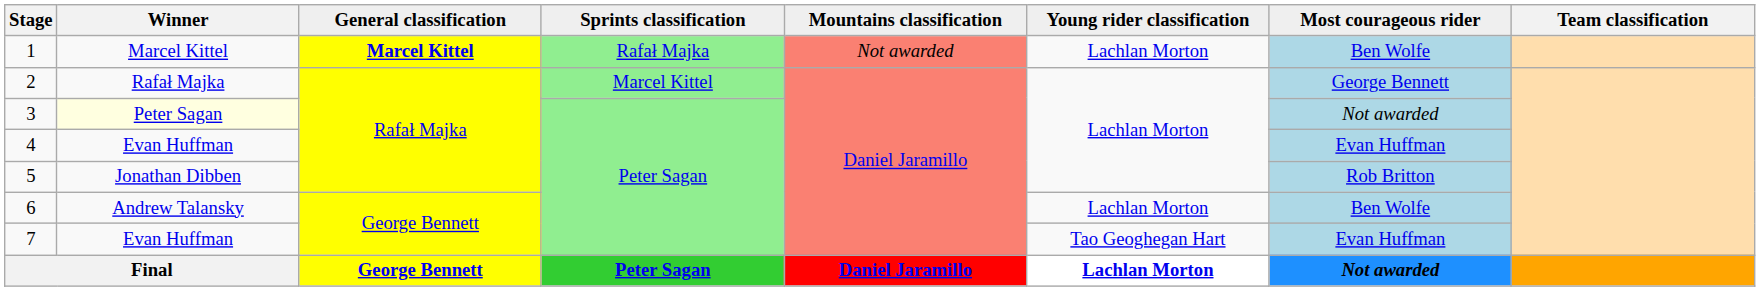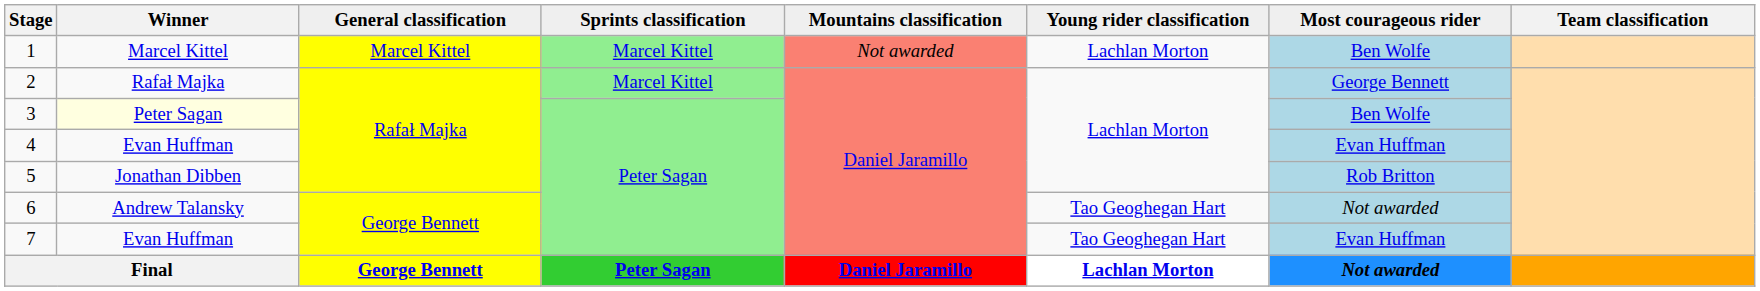 <table class="wikitable" style="text-align: center; font-size:smaller;">
 <tr style="background:#efefef;">
 <th style="width:2%;">Stage</th>
 <th style="width:14%;">Winner</th>
 <th style="background:#efefef; width:14%;">General classification<br></th>
 <th style="background:#efefef; width:14%;">Sprints classification<br></th>
 <th style="background:#efefef; width:14%;">Mountains classification<br></th>
 <th style="background:#efefef; width:14%;">Young rider classification<br></th>
 <th style="background:#efefef; width:14%;">Most courageous rider<br></th>
 <th style="width:14%;">Team classification</th>
 </tr>
 <tr>
 <td>1</td>
 <td><a href='#'>Marcel Kittel</a></td>
-<td style="background:yellow;"><strong><a href='#'>Marcel Kittel</a></strong></td>
-<td style="background:lightgreen;"><a href='#'>Rafał Majka</a></td>
+<td style="background:yellow;"><a href='#'>Marcel Kittel</a></td>
+<td style="background:lightgreen;"><a href='#'>Marcel Kittel</a></td>
 <td style="background:salmon;"><em>Not awarded</em></td>
 <td style="background:offwhite;"><a href='#'>Lachlan Morton</a></td>
 <td style="background:lightblue;"><a href='#'>Ben Wolfe</a></td>
 <td style="background:navajowhite;"></td>
 </tr>
 <tr>
 <td>2</td>
 <td><a href='#'>Rafał Majka</a></td>
 <td style="background:yellow;" rowspan=4><a href='#'>Rafał Majka</a></td>
 <td style="background:lightgreen;"><a href='#'>Marcel Kittel</a></td>
 <td style="background:salmon;" rowspan=6><a href='#'>Daniel Jaramillo</a></td>
 <td style="background:offwhite;" rowspan=4><a href='#'>Lachlan Morton</a></td>
 <td style="background:lightblue;"><a href='#'>George Bennett</a></td>
 <td style="background:navajowhite;" rowspan=6></td>
 </tr>
 <tr>
 <td>3</td>
 <td style="background: lightyellow;"><a href='#'>Peter Sagan</a></td>
 <td style="background:lightgreen;" rowspan=5><a href='#'>Peter Sagan</a></td>
-<td style="background:lightblue;"><em>Not awarded</em></td>
+<td style="background:lightblue;"><a href='#'>Ben Wolfe</a></td>
 </tr>
 <tr>
 <td>4</td>
 <td><a href='#'>Evan Huffman</a></td>
 <td style="background:lightblue;"><a href='#'>Evan Huffman</a></td>
 </tr>
 <tr>
 <td>5</td>
 <td><a href='#'>Jonathan Dibben</a></td>
 <td style="background:lightblue;"><a href='#'>Rob Britton</a></td>
 </tr>
 <tr>
 <td>6</td>
 <td><a href='#'>Andrew Talansky</a></td>
 <td style="background:yellow;" rowspan=2><a href='#'>George Bennett</a></td>
-<td style="background:offwhite;"><a href='#'>Lachlan Morton</a></td>
-<td style="background:lightblue;"><a href='#'>Ben Wolfe</a></td>
+<td style="background:offwhite;"><a href='#'>Tao Geoghegan Hart</a></td>
+<td style="background:lightblue;"><em>Not awarded</em></td>
 </tr>
 <tr>
 <td>7</td>
 <td><a href='#'>Evan Huffman</a></td>
 <td style="background:offwhite;"><a href='#'>Tao Geoghegan Hart</a></td>
 <td style="background:lightblue;"><a href='#'>Evan Huffman</a></td>
 </tr>
 <tr>
 <th colspan=2>Final</th>
 <th style="background:yellow;"><a href='#'>George Bennett</a></th>
 <th style="background:limegreen;"><a href='#'>Peter Sagan</a></th>
 <th style="background:red;"><a href='#'>Daniel Jaramillo</a></th>
 <th style="background:white;"><a href='#'>Lachlan Morton</a></th>
 <th style="background:dodgerblue;"><em>Not awarded</em></th>
 <th style="background:orange;"></th>
 </tr>
 </table>
